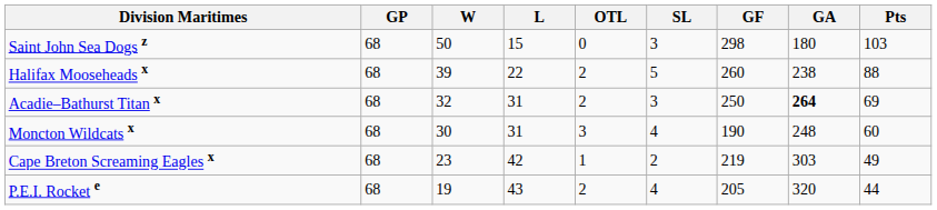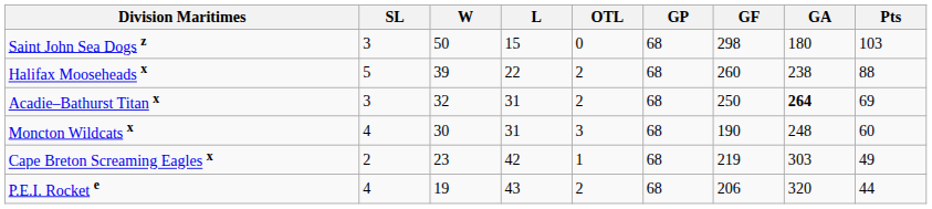 <table class="wikitable" style="width: 75%">
 <tr>
 <th width=25%>Division Maritimes</th>
-<th width=5%>GP</th>
+<th width=5%>SL</th>
 <th width=5%>W</th>
 <th width=5%>L</th>
 <th width=5%>OTL</th>
-<th width=5%>SL</th>
+<th width=5%>GP</th>
 <th width=5%>GF</th>
 <th width=5%>GA</th>
 <th width=5%>Pts</th>
 </tr>
 <tr>
 <td><a href='#'>Saint John Sea Dogs</a> <sup><strong>z</strong></sup></td>
-<td>68</td>
+<td>3</td>
 <td>50</td>
 <td>15</td>
 <td>0</td>
-<td>3</td>
+<td>68</td>
 <td>298</td>
 <td>180</td>
 <td>103</td>
 </tr>
 <tr>
 <td><a href='#'>Halifax Mooseheads</a> <sup><strong>x</strong></sup></td>
-<td>68</td>
+<td>5</td>
 <td>39</td>
 <td>22</td>
 <td>2</td>
-<td>5</td>
+<td>68</td>
 <td>260</td>
 <td>238</td>
 <td>88</td>
 </tr>
 <tr>
 <td><a href='#'>Acadie–Bathurst Titan</a> <sup><strong>x</strong></sup></td>
-<td>68</td>
+<td>3</td>
 <td>32</td>
 <td>31</td>
 <td>2</td>
-<td>3</td>
+<td>68</td>
 <td>250</td>
 <td><strong>264</strong></td>
 <td>69</td>
 </tr>
 <tr>
 <td><a href='#'>Moncton Wildcats</a> <sup><strong>x</strong></sup></td>
-<td>68</td>
+<td>4</td>
 <td>30</td>
 <td>31</td>
 <td>3</td>
-<td>4</td>
+<td>68</td>
 <td>190</td>
 <td>248</td>
 <td>60</td>
 </tr>
 <tr>
 <td><a href='#'>Cape Breton Screaming Eagles</a> <sup><strong>x</strong></sup></td>
-<td>68</td>
+<td>2</td>
 <td>23</td>
 <td>42</td>
 <td>1</td>
-<td>2</td>
+<td>68</td>
 <td>219</td>
 <td>303</td>
 <td>49</td>
 </tr>
 <tr>
 <td><a href='#'>P.E.I. Rocket</a> <sup><strong>e</strong></sup></td>
-<td>68</td>
+<td>4</td>
 <td>19</td>
 <td>43</td>
 <td>2</td>
-<td>4</td>
-<td>205</td>
+<td>68</td>
+<td>206</td>
 <td>320</td>
 <td>44</td>
 </tr>
 </table>
